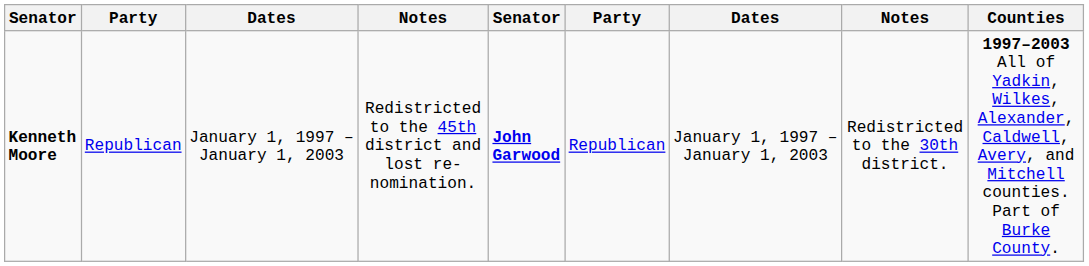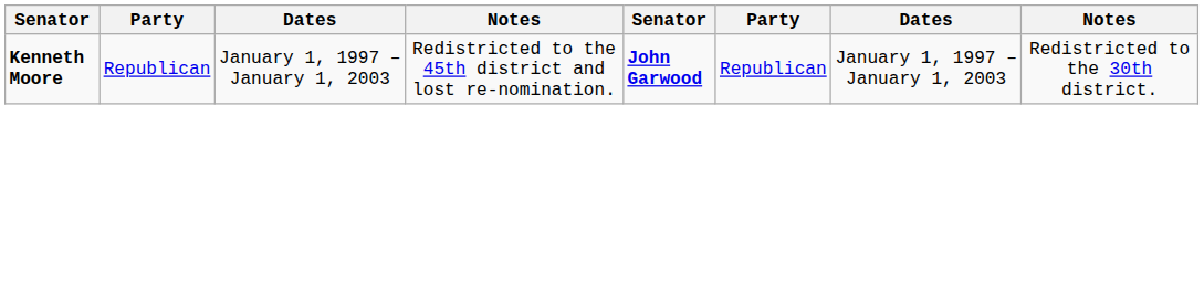 <table class=wikitable style="text-align:center">
 <tr>
 <th>Senator</th>
 <th>Party</th>
 <th>Dates</th>
 <th>Notes</th>
 <th>Senator</th>
 <th>Party</th>
 <th>Dates</th>
 <th>Notes</th>
-<th>Counties</th>
 </tr>
 <tr style="height:3em">
 <td align=left><strong>Kenneth Moore</strong></td>
 <td><a href='#'>Republican</a></td>
 <td nowrap>January 1, 1997 – <br> January 1, 2003</td>
 <td>Redistricted to the <a href='#'>45th</a> district and lost re-nomination.</td>
 <td align=left><strong><a href='#'>John Garwood</a></strong></td>
 <td><a href='#'>Republican</a></td>
 <td nowrap>January 1, 1997 – <br> January 1, 2003</td>
 <td>Redistricted to the <a href='#'>30th</a> district.</td>
-<td><strong>1997–2003</strong><br> All of <a href='#'>Yadkin</a>, <a href='#'>Wilkes</a>, <a href='#'>Alexander</a>, <a href='#'>Caldwell</a>, <a href='#'>Avery</a>, and <a href='#'>Mitchell</a> counties. <br> Part of <a href='#'>Burke County</a>.</td>
 </tr>
 </table>
